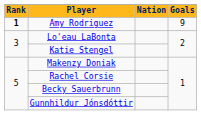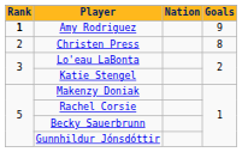 <table class="wikitable" style="font-size: 95%; text-align: center;">
 <tr>
 </tr>
 <tr>
 <th style="background:#FFB81C; color:#001E62; text-align:center;">Rank</th>
 <th style="background:#FFB81C; color:#001E62; text-align:center;">Player</th>
 <th style="background:#FFB81C; color:#001E62; text-align:center;">Nation</th>
 <th style="background:#FFB81C; color:#001E62; text-align:center;">Goals</th>
 </tr>
 <tr>
 <td><strong>1</strong></td>
 <td><a href='#'>Amy Rodriguez</a></td>
 <td></td>
 <td>9</td>
+</tr>
+<tr>
+<td>2</td>
+<td><a href='#'>Christen Press</a></td>
+<td></td>
+<td>8</td>
 </tr>
 <tr>
 <td rowspan="2">3</td>
 <td><a href='#'>Lo'eau LaBonta</a></td>
 <td></td>
 <td rowspan="2">2</td>
 </tr>
 <tr>
 <td><a href='#'>Katie Stengel</a></td>
 <td></td>
 </tr>
 <tr>
 <td rowspan="4">5</td>
 <td><a href='#'>Makenzy Doniak</a></td>
 <td></td>
 <td rowspan="4">1</td>
 </tr>
 <tr>
 <td><a href='#'>Rachel Corsie</a></td>
 <td></td>
 </tr>
 <tr>
 <td><a href='#'>Becky Sauerbrunn</a></td>
 <td></td>
 </tr>
 <tr>
 <td><a href='#'>Gunnhildur Jónsdóttir</a></td>
 <td></td>
 </tr>
 </table>
